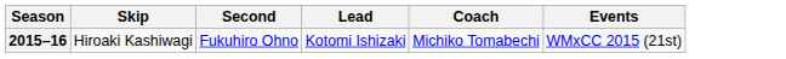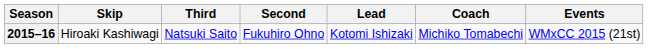 <table class="wikitable">
 <tr>
 <th scope="col">Season</th>
 <th scope="col">Skip</th>
+<th scope="col">Third</th>
 <th scope="col">Second</th>
 <th scope="col">Lead</th>
 <th scope="col">Coach</th>
 <th scope="col">Events</th>
 </tr>
 <tr>
 <th scope="row">2015–16</th>
 <td>Hiroaki Kashiwagi</td>
+<td><a href='#'>Natsuki Saito</a></td>
 <td><a href='#'>Fukuhiro Ohno</a></td>
 <td><a href='#'>Kotomi Ishizaki</a></td>
 <td><a href='#'>Michiko Tomabechi</a></td>
 <td><a href='#'>WMxCC 2015</a> (21st)</td>
 </tr>
 </table>
